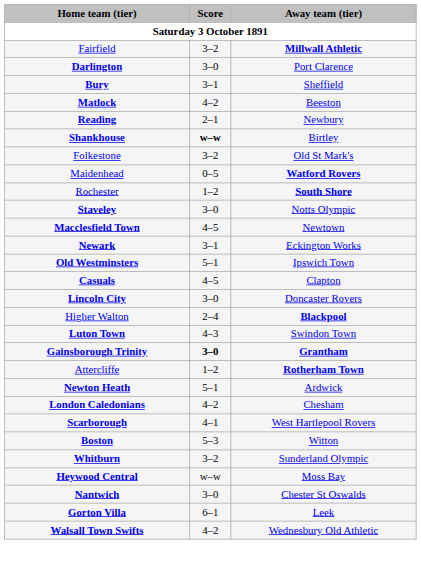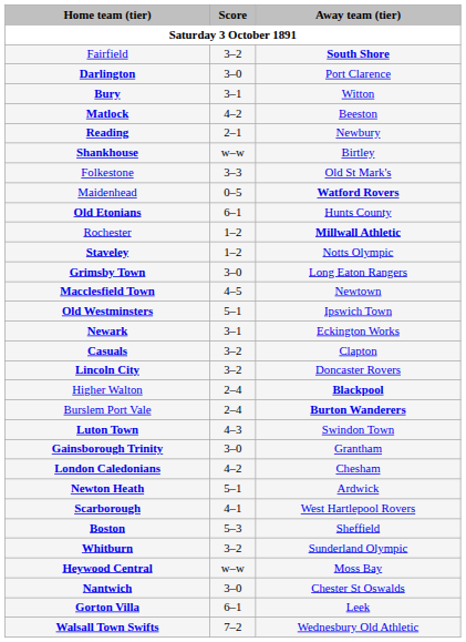 <table class="wikitable" style="width: 550px; background:WhiteSmoke; text-align:center; font-size:90%">
 <tr>
 <td scope="col" style="width: 45.00%; background:silver;"><strong>Home team (tier)</strong></td>
 <td scope="col" style="width: 10.00%; background:silver;"><strong>Score</strong></td>
 <td scope="col" style="width: 45.00%; background:silver;"><strong>Away team (tier)</strong></td>
 </tr>
 <tr>
 <td colspan="3" style= background:White><strong>Saturday 3 October 1891</strong></td>
 </tr>
 <tr>
 <td><a href='#'>Fairfield</a></td>
 <td>3–2</td>
-<td><strong><a href='#'>Millwall Athletic</a></strong></td>
+<td><strong><a href='#'>South Shore</a></strong></td>
 </tr>
 <tr>
 <td><strong><a href='#'>Darlington</a></strong></td>
 <td>3–0</td>
 <td><a href='#'>Port Clarence</a></td>
 </tr>
 <tr>
 <td><strong><a href='#'>Bury</a></strong></td>
 <td>3–1</td>
-<td><a href='#'>Sheffield</a></td>
+<td><a href='#'>Witton</a></td>
 </tr>
 <tr>
 <td><strong><a href='#'>Matlock</a></strong></td>
 <td>4–2</td>
 <td><a href='#'>Beeston</a></td>
 </tr>
 <tr>
 <td><strong><a href='#'>Reading</a></strong></td>
 <td>2–1</td>
 <td><a href='#'>Newbury</a></td>
 </tr>
 <tr>
 <td><strong><a href='#'>Shankhouse</a></strong></td>
-<td><strong>w–w</strong></td>
+<td>w–w</td>
 <td><a href='#'>Birtley</a></td>
 </tr>
 <tr>
 <td><a href='#'>Folkestone</a></td>
-<td>3–2</td>
+<td>3–3</td>
 <td><a href='#'>Old St Mark's</a></td>
 </tr>
 <tr>
 <td><a href='#'>Maidenhead</a></td>
 <td>0–5</td>
 <td><strong><a href='#'>Watford Rovers</a></strong></td>
 </tr>
 <tr>
+<td><strong><a href='#'>Old Etonians</a></strong></td>
+<td>6–1</td>
+<td><a href='#'>Hunts County</a></td>
+</tr>
+<tr>
 <td><a href='#'>Rochester</a></td>
 <td>1–2</td>
-<td><strong><a href='#'>South Shore</a></strong></td>
+<td><strong><a href='#'>Millwall Athletic</a></strong></td>
 </tr>
 <tr>
 <td><strong><a href='#'>Staveley</a></strong></td>
+<td>1–2</td>
+<td><a href='#'>Notts Olympic</a></td>
+</tr>
+<tr>
+<td><strong><a href='#'>Grimsby Town</a></strong></td>
 <td>3–0</td>
-<td><a href='#'>Notts Olympic</a></td>
+<td><a href='#'>Long Eaton Rangers</a></td>
 </tr>
 <tr>
 <td><strong><a href='#'>Macclesfield Town</a></strong></td>
 <td>4–5</td>
 <td><a href='#'>Newtown</a></td>
 </tr>
 <tr>
+<td><strong><a href='#'>Old Westminsters</a></strong></td>
+<td>5–1</td>
+<td><a href='#'>Ipswich Town</a></td>
+</tr>
+<tr>
 <td><strong><a href='#'>Newark</a></strong></td>
 <td>3–1</td>
 <td><a href='#'>Eckington Works</a></td>
 </tr>
 <tr>
-<td><strong><a href='#'>Old Westminsters</a></strong></td>
-<td>5–1</td>
-<td><a href='#'>Ipswich Town</a></td>
-</tr>
-<tr>
 <td><strong><a href='#'>Casuals</a></strong></td>
-<td>4–5</td>
+<td>3–2</td>
 <td><a href='#'>Clapton</a></td>
 </tr>
 <tr>
 <td><strong><a href='#'>Lincoln City</a></strong></td>
-<td>3–0</td>
+<td>3–2</td>
 <td><a href='#'>Doncaster Rovers</a></td>
 </tr>
 <tr>
 <td><a href='#'>Higher Walton</a></td>
 <td>2–4</td>
 <td><strong><a href='#'>Blackpool</a></strong></td>
 </tr>
 <tr>
+<td><a href='#'>Burslem Port Vale</a></td>
+<td>2–4</td>
+<td><strong><a href='#'>Burton Wanderers</a></strong></td>
+</tr>
+<tr>
 <td><strong><a href='#'>Luton Town</a></strong></td>
 <td>4–3</td>
 <td><a href='#'>Swindon Town</a></td>
 </tr>
 <tr>
 <td><strong><a href='#'>Gainsborough Trinity</a></strong></td>
-<td><strong>3–0</strong></td>
-<td><strong><a href='#'>Grantham</a></strong></td>
+<td>3–0</td>
+<td><a href='#'>Grantham</a></td>
 </tr>
 <tr>
-<td><a href='#'>Attercliffe</a></td>
-<td>1–2</td>
-<td><strong><a href='#'>Rotherham Town</a></strong></td>
+<td><strong><a href='#'>London Caledonians</a></strong></td>
+<td>4–2</td>
+<td><a href='#'>Chesham</a></td>
 </tr>
 <tr>
 <td><strong><a href='#'>Newton Heath</a></strong></td>
 <td>5–1</td>
 <td><a href='#'>Ardwick</a></td>
-</tr>
-<tr>
-<td><strong><a href='#'>London Caledonians</a></strong></td>
-<td>4–2</td>
-<td><a href='#'>Chesham</a></td>
 </tr>
 <tr>
 <td><strong><a href='#'>Scarborough</a></strong></td>
 <td>4–1</td>
 <td><a href='#'>West Hartlepool Rovers</a></td>
 </tr>
 <tr>
 <td><strong><a href='#'>Boston</a></strong></td>
 <td>5–3</td>
-<td><a href='#'>Witton</a></td>
+<td><a href='#'>Sheffield</a></td>
 </tr>
 <tr>
 <td><strong><a href='#'>Whitburn</a></strong></td>
 <td>3–2</td>
 <td><a href='#'>Sunderland Olympic</a></td>
 </tr>
 <tr>
 <td><strong><a href='#'>Heywood Central</a></strong></td>
 <td>w–w</td>
 <td><a href='#'>Moss Bay</a></td>
 </tr>
 <tr>
 <td><strong><a href='#'>Nantwich</a></strong></td>
 <td>3–0</td>
 <td><a href='#'>Chester St Oswalds</a></td>
 </tr>
 <tr>
 <td><strong><a href='#'>Gorton Villa</a></strong></td>
 <td>6–1</td>
 <td><a href='#'>Leek</a></td>
 </tr>
 <tr>
 <td><strong><a href='#'>Walsall Town Swifts</a></strong></td>
-<td>4–2</td>
+<td>7–2</td>
 <td><a href='#'>Wednesbury Old Athletic</a></td>
 </tr>
 </table>
